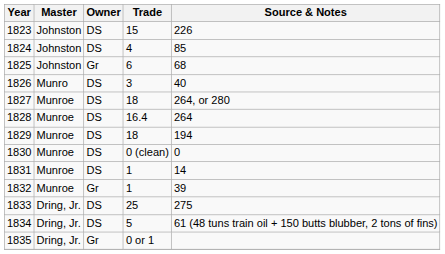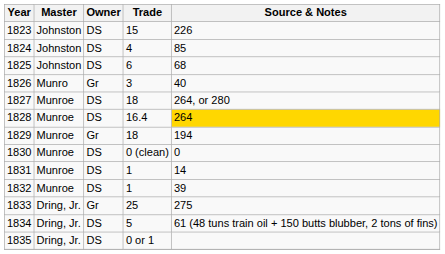 <table class=" wikitable">
 <tr>
 <th>Year</th>
 <th>Master</th>
 <th>Owner</th>
 <th>Trade</th>
 <th>Source & Notes</th>
 </tr>
 <tr>
 <td>1823</td>
 <td>Johnston</td>
 <td>DS</td>
 <td>15</td>
 <td>226</td>
 </tr>
 <tr>
 <td>1824</td>
 <td>Johnston</td>
 <td>DS</td>
 <td>4</td>
 <td>85</td>
 </tr>
 <tr>
 <td>1825</td>
 <td>Johnston</td>
-<td>Gr</td>
+<td>DS</td>
 <td>6</td>
 <td>68</td>
 </tr>
 <tr>
 <td>1826</td>
 <td>Munro</td>
-<td>DS</td>
+<td>Gr</td>
 <td>3</td>
 <td>40</td>
 </tr>
 <tr>
 <td>1827</td>
 <td>Munroe</td>
 <td>DS</td>
 <td>18</td>
 <td>264, or 280</td>
 </tr>
 <tr>
 <td>1828</td>
 <td>Munroe</td>
 <td>DS</td>
 <td>16.4</td>
-<td>264</td>
+<td style="background: gold;">264</td>
 </tr>
 <tr>
 <td>1829</td>
 <td>Munroe</td>
-<td>DS</td>
+<td>Gr</td>
 <td>18</td>
 <td>194</td>
 </tr>
 <tr>
 <td>1830</td>
 <td>Munroe</td>
 <td>DS</td>
 <td>0 (clean)</td>
 <td>0</td>
 </tr>
 <tr>
 <td>1831</td>
 <td>Munroe</td>
 <td>DS</td>
 <td>1</td>
 <td>14</td>
 </tr>
 <tr>
 <td>1832</td>
 <td>Munroe</td>
-<td>Gr</td>
+<td>DS</td>
 <td>1</td>
 <td>39</td>
 </tr>
 <tr>
 <td>1833</td>
 <td>Dring, Jr.</td>
-<td>DS</td>
+<td>Gr</td>
 <td>25</td>
 <td>275</td>
 </tr>
 <tr>
 <td>1834</td>
 <td>Dring, Jr.</td>
 <td>DS</td>
 <td>5</td>
 <td>61 (48 tuns train oil + 150 butts blubber, 2 tons of fins)</td>
 </tr>
 <tr>
 <td>1835</td>
 <td>Dring, Jr.</td>
-<td>Gr</td>
+<td>DS</td>
 <td>0 or 1</td>
 <td></td>
 </tr>
 <tr>
 </tr>
 </table>
